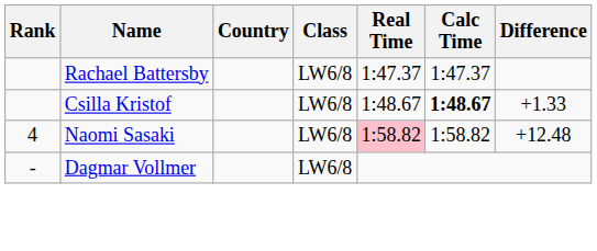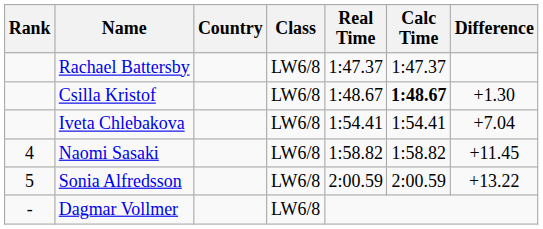 <table class="wikitable sortable" style="text-align:center">
 <tr>
 <th>Rank</th>
 <th>Name</th>
 <th>Country</th>
 <th>Class</th>
 <th>Real<br>Time</th>
 <th>Calc<br>Time</th>
 <th Class="unsortable">Difference</th>
 </tr>
 <tr>
 <td></td>
 <td align=left><a href='#'>Rachael Battersby</a></td>
 <td align=left></td>
 <td>LW6/8</td>
 <td>1:47.37</td>
 <td>1:47.37</td>
 </tr>
 <tr>
 <td></td>
 <td align=left><a href='#'>Csilla Kristof</a></td>
 <td align=left></td>
 <td>LW6/8</td>
 <td>1:48.67</td>
 <td><strong>1:48.67</strong></td>
-<td>+1.33</td>
+<td>+1.30</td>
+</tr>
+<tr>
+<td></td>
+<td align=left><a href='#'>Iveta Chlebakova</a></td>
+<td align=left></td>
+<td>LW6/8</td>
+<td>1:54.41</td>
+<td>1:54.41</td>
+<td>+7.04</td>
 </tr>
 <tr>
 <td>4</td>
 <td align=left><a href='#'>Naomi Sasaki</a></td>
 <td align=left></td>
 <td>LW6/8</td>
-<td style="background: pink;">1:58.82</td>
 <td>1:58.82</td>
-<td>+12.48</td>
+<td>1:58.82</td>
+<td>+11.45</td>
+</tr>
+<tr>
+<td>5</td>
+<td align=left><a href='#'>Sonia Alfredsson</a></td>
+<td align=left></td>
+<td>LW6/8</td>
+<td>2:00.59</td>
+<td>2:00.59</td>
+<td>+13.22</td>
 </tr>
 <tr>
 <td>-</td>
 <td align=left><a href='#'>Dagmar Vollmer</a></td>
 <td align=left></td>
 <td>LW6/8</td>
 <td colspan=3></td>
 </tr>
 </table>
